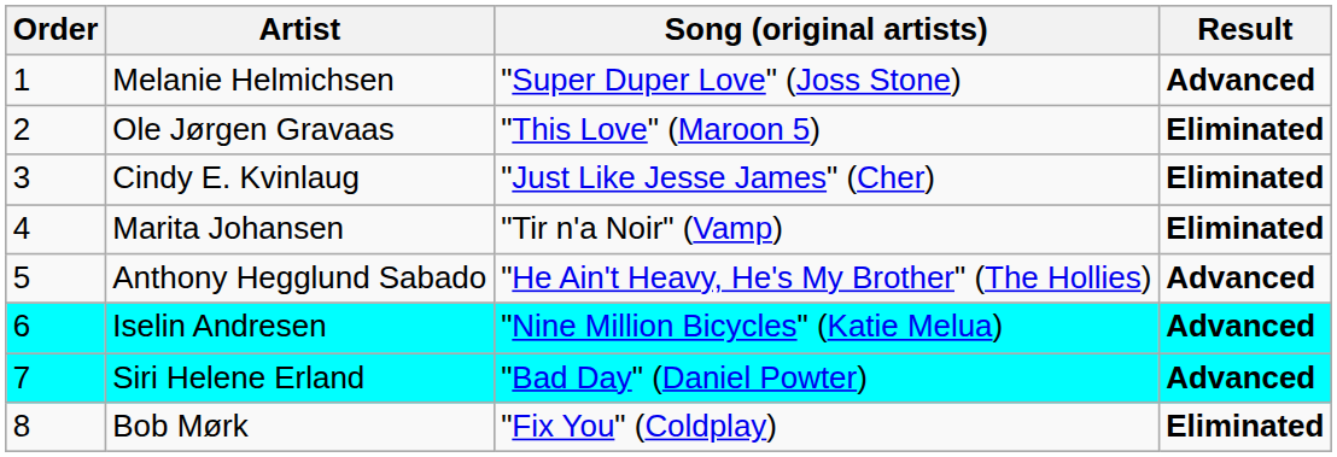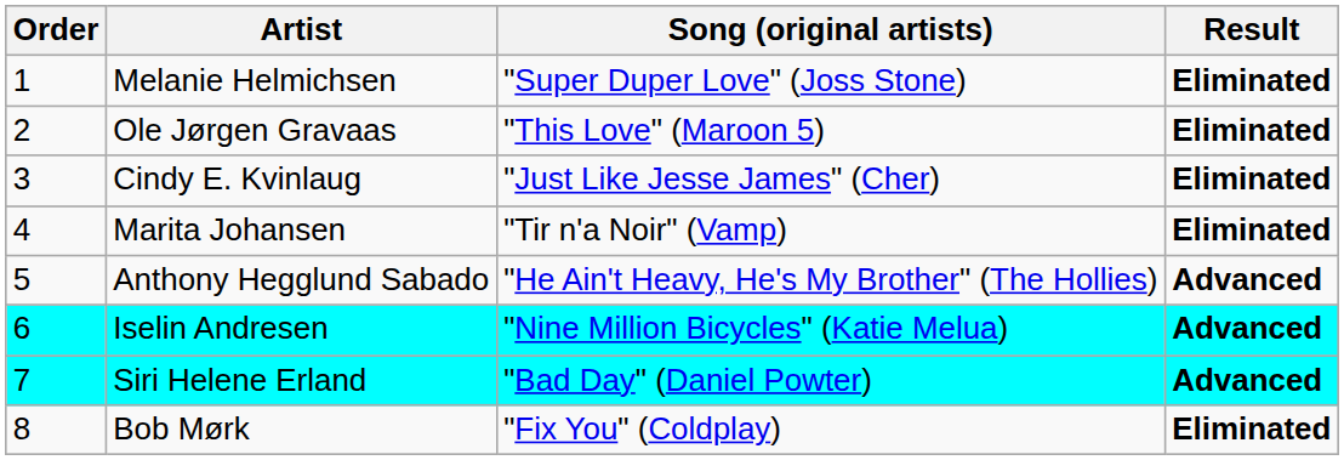 <table class=wikitable>
 <tr>
 <th>Order</th>
 <th>Artist</th>
 <th>Song (original artists)</th>
 <th>Result</th>
 </tr>
 <tr>
 <td>1</td>
 <td>Melanie Helmichsen</td>
 <td>"<a href='#'>Super Duper Love</a>" (<a href='#'>Joss Stone</a>)</td>
-<td><strong>Advanced</strong></td>
+<td><strong>Eliminated</strong></td>
 </tr>
 <tr>
 <td>2</td>
 <td>Ole Jørgen Gravaas</td>
 <td>"<a href='#'>This Love</a>" (<a href='#'>Maroon 5</a>)</td>
 <td><strong>Eliminated</strong></td>
 </tr>
 <tr>
 <td>3</td>
 <td>Cindy E. Kvinlaug</td>
 <td>"<a href='#'>Just Like Jesse James</a>" (<a href='#'>Cher</a>)</td>
 <td><strong>Eliminated</strong></td>
 </tr>
 <tr>
 <td>4</td>
 <td>Marita Johansen</td>
 <td>"Tir n'a Noir" (<a href='#'>Vamp</a>)</td>
 <td><strong>Eliminated</strong></td>
 </tr>
 <tr>
 <td>5</td>
 <td>Anthony Hegglund Sabado</td>
 <td>"<a href='#'>He Ain't Heavy, He's My Brother</a>" (<a href='#'>The Hollies</a>)</td>
 <td><strong>Advanced</strong></td>
 </tr>
 <tr style="background:cyan;">
 <td>6</td>
 <td>Iselin Andresen</td>
 <td>"<a href='#'>Nine Million Bicycles</a>" (<a href='#'>Katie Melua</a>)</td>
 <td><strong>Advanced</strong></td>
 </tr>
 <tr style="background:cyan;">
 <td>7</td>
 <td>Siri Helene Erland</td>
 <td>"<a href='#'>Bad Day</a>" (<a href='#'>Daniel Powter</a>)</td>
 <td><strong>Advanced</strong></td>
 </tr>
 <tr>
 <td>8</td>
 <td>Bob Mørk</td>
 <td>"<a href='#'>Fix You</a>" (<a href='#'>Coldplay</a>)</td>
 <td><strong>Eliminated</strong></td>
 </tr>
 </table>
